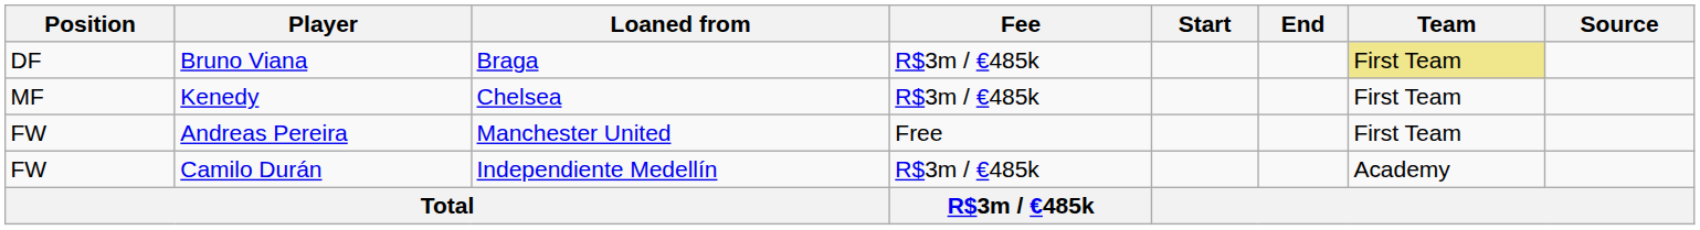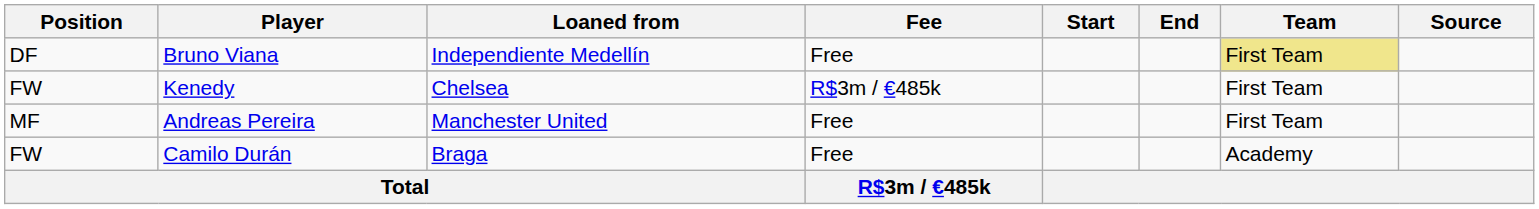 <table class="wikitable" width="70%" style="text-align:center; font-size:95%; text-align:left">
 <tr>
 <th>Position</th>
 <th>Player</th>
 <th>Loaned from</th>
 <th>Fee</th>
 <th>Start</th>
 <th>End</th>
 <th>Team</th>
 <th>Source</th>
 </tr>
 <tr>
 <td>DF</td>
 <td> <a href='#'>Bruno Viana</a></td>
-<td> <a href='#'>Braga</a></td>
-<td><a href='#'>R$</a>3m / <a href='#'>€</a>485k</td>
+<td> <a href='#'>Independiente Medellín</a></td>
+<td>Free</td>
 <td></td>
 <td></td>
 <td style="background: khaki;">First Team</td>
 <td align="center"></td>
 </tr>
 <tr>
-<td>MF</td>
+<td>FW</td>
 <td> <a href='#'>Kenedy</a></td>
 <td> <a href='#'>Chelsea</a></td>
 <td><a href='#'>R$</a>3m / <a href='#'>€</a>485k</td>
 <td></td>
 <td></td>
 <td>First Team</td>
 <td align="center"></td>
 </tr>
 <tr>
-<td>FW</td>
+<td>MF</td>
 <td> <a href='#'>Andreas Pereira</a></td>
 <td> <a href='#'>Manchester United</a></td>
 <td>Free</td>
 <td></td>
 <td></td>
 <td>First Team</td>
 <td align="center"></td>
 </tr>
 <tr>
 <td>FW</td>
 <td> <a href='#'>Camilo Durán</a></td>
-<td> <a href='#'>Independiente Medellín</a></td>
-<td><a href='#'>R$</a>3m / <a href='#'>€</a>485k</td>
+<td> <a href='#'>Braga</a></td>
+<td>Free</td>
 <td></td>
 <td></td>
 <td>Academy</td>
 <td align="center"></td>
 </tr>
 <tr>
 <th colspan="3">Total</th>
 <th><a href='#'>R$</a>3m / <a href='#'>€</a>485k</th>
 <th colspan="4"></th>
 </tr>
 </table>
